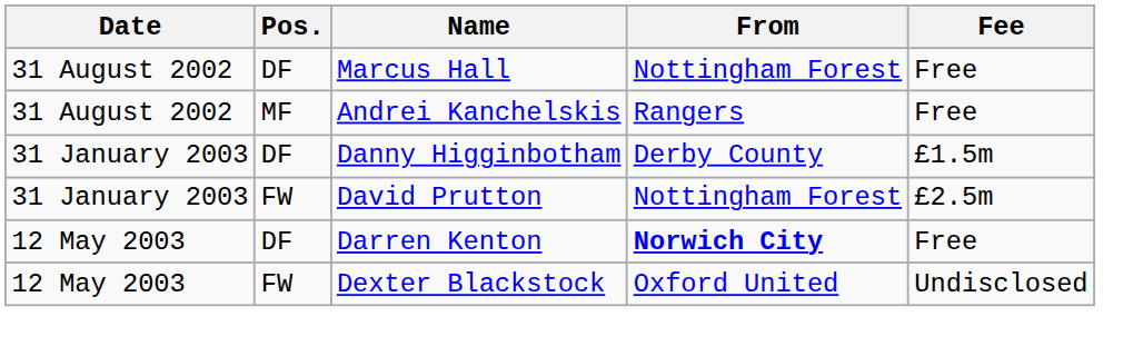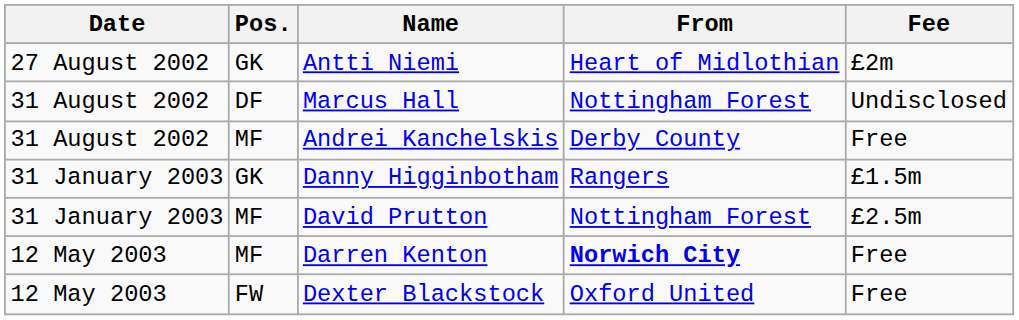 <table class="wikitable">
 <tr>
 <th>Date</th>
 <th>Pos.</th>
 <th>Name</th>
 <th>From</th>
 <th>Fee</th>
 </tr>
 <tr>
+<td>27 August 2002</td>
+<td>GK</td>
+<td> <a href='#'>Antti Niemi</a></td>
+<td> <a href='#'>Heart of Midlothian</a></td>
+<td>£2m</td>
+</tr>
+<tr>
 <td>31 August 2002</td>
 <td>DF</td>
 <td> <a href='#'>Marcus Hall</a></td>
 <td> <a href='#'>Nottingham Forest</a></td>
-<td>Free</td>
+<td>Undisclosed</td>
 </tr>
 <tr>
 <td>31 August 2002</td>
 <td>MF</td>
 <td> <a href='#'>Andrei Kanchelskis</a></td>
-<td> <a href='#'>Rangers</a></td>
+<td> <a href='#'>Derby County</a></td>
 <td>Free</td>
 </tr>
 <tr>
 <td>31 January 2003</td>
-<td>DF</td>
+<td>GK</td>
 <td> <a href='#'>Danny Higginbotham</a></td>
-<td> <a href='#'>Derby County</a></td>
+<td> <a href='#'>Rangers</a></td>
 <td>£1.5m</td>
 </tr>
 <tr>
 <td>31 January 2003</td>
-<td>FW</td>
+<td>MF</td>
 <td> <a href='#'>David Prutton</a></td>
 <td> <a href='#'>Nottingham Forest</a></td>
 <td>£2.5m</td>
 </tr>
 <tr>
 <td>12 May 2003</td>
-<td>DF</td>
+<td>MF</td>
 <td> <a href='#'>Darren Kenton</a></td>
 <td><strong> <a href='#'>Norwich City</a></strong></td>
 <td>Free</td>
 </tr>
 <tr>
 <td>12 May 2003</td>
 <td>FW</td>
 <td> <a href='#'>Dexter Blackstock</a></td>
 <td> <a href='#'>Oxford United</a></td>
-<td>Undisclosed</td>
+<td>Free</td>
 </tr>
 </table>
